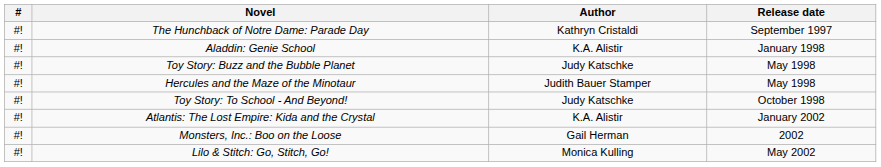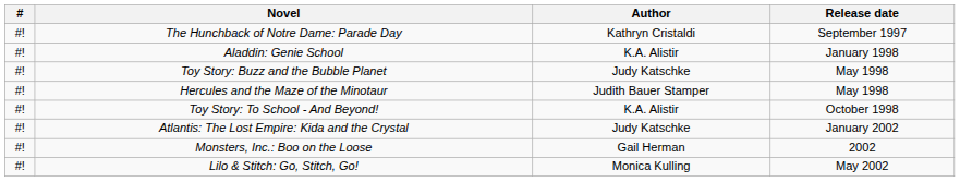 <table class="wikitable sortable" width="100%" border="1" style="font-size: 100%; text-align:center">
 <tr>
 <th>#</th>
 <th>Novel</th>
 <th>Author</th>
 <th>Release date</th>
 </tr>
 <tr>
 <td>#!</td>
 <td><em>The Hunchback of Notre Dame: Parade Day</em></td>
 <td>Kathryn Cristaldi</td>
 <td>September 1997</td>
 </tr>
 <tr>
 <td>#!</td>
 <td><em>Aladdin: Genie School</em></td>
 <td>K.A. Alistir</td>
 <td>January 1998</td>
 </tr>
 <tr>
 <td>#!</td>
 <td><em>Toy Story: Buzz and the Bubble Planet</em></td>
 <td>Judy Katschke</td>
 <td>May 1998</td>
 </tr>
 <tr>
 <td>#!</td>
 <td><em>Hercules and the Maze of the Minotaur</em></td>
 <td>Judith Bauer Stamper</td>
 <td>May 1998</td>
 </tr>
 <tr>
 <td>#!</td>
 <td><em>Toy Story: To School - And Beyond!</em></td>
-<td>Judy Katschke</td>
+<td>K.A. Alistir</td>
 <td>October 1998</td>
 </tr>
 <tr>
 <td>#!</td>
 <td><em>Atlantis: The Lost Empire: Kida and the Crystal</em></td>
-<td>K.A. Alistir</td>
+<td>Judy Katschke</td>
 <td>January 2002</td>
 </tr>
 <tr>
 <td>#!</td>
 <td><em>Monsters, Inc.: Boo on the Loose</em></td>
 <td>Gail Herman</td>
 <td>2002</td>
 </tr>
 <tr>
 <td>#!</td>
 <td><em>Lilo & Stitch: Go, Stitch, Go!</em></td>
 <td>Monica Kulling</td>
 <td>May 2002</td>
 </tr>
 </table>
